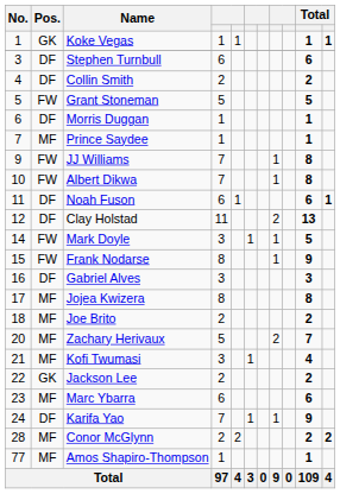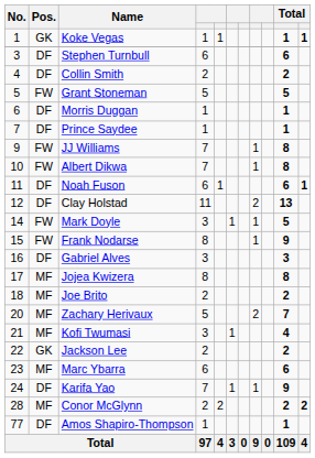 <table class="wikitable sortable" style="text-align: center;">
 <tr>
 <th rowspan="2">No.</th>
 <th rowspan="2">Pos.</th>
 <th rowspan="2">Name</th>
 <th colspan="2"></th>
 <th colspan="2"></th>
 <th colspan="2"></th>
 <th colspan="2"><strong>Total</strong></th>
 </tr>
 <tr>
 <th></th>
 <th></th>
 <th></th>
 <th></th>
 <th></th>
 <th></th>
 <th></th>
 <th></th>
 </tr>
 <tr>
 <td>1</td>
 <td>GK</td>
 <td align="left"> <a href='#'>Koke Vegas</a></td>
 <td>1</td>
 <td>1</td>
 <td></td>
 <td></td>
 <td></td>
 <td></td>
 <td><strong>1</strong></td>
 <td><strong>1</strong></td>
 </tr>
 <tr>
 </tr>
 <tr>
 <td>3</td>
 <td>DF</td>
 <td align="left"> <a href='#'>Stephen Turnbull</a></td>
 <td>6</td>
 <td></td>
 <td></td>
 <td></td>
 <td></td>
 <td></td>
 <td><strong>6</strong></td>
 <td></td>
 </tr>
 <tr>
 <td>4</td>
 <td>DF</td>
 <td align="left"> <a href='#'>Collin Smith</a></td>
 <td>2</td>
 <td></td>
 <td></td>
 <td></td>
 <td></td>
 <td></td>
 <td><strong>2</strong></td>
 <td></td>
 </tr>
 <tr>
 <td>5</td>
 <td>FW</td>
 <td align="left"> <a href='#'>Grant Stoneman</a></td>
 <td>5</td>
 <td></td>
 <td></td>
 <td></td>
 <td></td>
 <td></td>
 <td><strong>5</strong></td>
 <td></td>
 </tr>
 <tr>
 <td>6</td>
 <td>DF</td>
 <td align="left"> <a href='#'>Morris Duggan</a></td>
 <td>1</td>
 <td></td>
 <td></td>
 <td></td>
 <td></td>
 <td></td>
 <td><strong>1</strong></td>
 <td></td>
 </tr>
 <tr>
 <td>7</td>
-<td>MF</td>
+<td>DF</td>
 <td align="left"> <a href='#'>Prince Saydee</a></td>
 <td>1</td>
 <td></td>
 <td></td>
 <td></td>
 <td></td>
 <td></td>
 <td><strong>1</strong></td>
 <td></td>
 </tr>
 <tr>
 <td>9</td>
 <td>FW</td>
 <td align="left"> <a href='#'>JJ Williams</a></td>
 <td>7</td>
 <td></td>
 <td></td>
 <td></td>
 <td>1</td>
 <td></td>
 <td><strong>8</strong></td>
 <td></td>
 </tr>
 <tr>
 <td>10</td>
 <td>FW</td>
 <td align="left"> <a href='#'>Albert Dikwa</a></td>
 <td>7</td>
 <td></td>
 <td></td>
 <td></td>
 <td>1</td>
 <td></td>
 <td><strong>8</strong></td>
 <td></td>
 </tr>
 <tr>
 <td>11</td>
 <td>DF</td>
 <td align="left"> <a href='#'>Noah Fuson</a></td>
 <td>6</td>
 <td>1</td>
 <td></td>
 <td></td>
 <td></td>
 <td></td>
 <td><strong>6</strong></td>
 <td><strong>1</strong></td>
 </tr>
 <tr>
 <td>12</td>
 <td>DF</td>
 <td align="left"> Clay Holstad</td>
 <td>11</td>
 <td></td>
 <td></td>
 <td></td>
 <td>2</td>
 <td></td>
 <td><strong>13</strong></td>
 <td></td>
 </tr>
 <tr>
 <td>14</td>
 <td>FW</td>
 <td align="left"> <a href='#'>Mark Doyle</a></td>
 <td>3</td>
 <td></td>
 <td>1</td>
 <td></td>
 <td>1</td>
 <td></td>
 <td><strong>5</strong></td>
 <td></td>
 </tr>
 <tr>
 <td>15</td>
 <td>FW</td>
 <td align="left"> <a href='#'>Frank Nodarse</a></td>
 <td>8</td>
 <td></td>
 <td></td>
 <td></td>
 <td>1</td>
 <td></td>
 <td><strong>9</strong></td>
 <td></td>
 </tr>
 <tr>
 <td>16</td>
 <td>DF</td>
 <td align="left"> <a href='#'>Gabriel Alves</a></td>
 <td>3</td>
 <td></td>
 <td></td>
 <td></td>
 <td></td>
 <td></td>
 <td><strong>3</strong></td>
 <td></td>
 </tr>
 <tr>
 <td>17</td>
 <td>MF</td>
 <td align="left"> <a href='#'>Jojea Kwizera</a></td>
 <td>8</td>
 <td></td>
 <td></td>
 <td></td>
 <td></td>
 <td></td>
 <td><strong>8</strong></td>
 <td></td>
 </tr>
 <tr>
 <td>18</td>
 <td>MF</td>
 <td align="left"> <a href='#'>Joe Brito</a></td>
 <td>2</td>
 <td></td>
 <td></td>
 <td></td>
 <td></td>
 <td></td>
 <td><strong>2</strong></td>
 <td></td>
 </tr>
 <tr>
 <td>20</td>
 <td>MF</td>
 <td align="left"> <a href='#'>Zachary Herivaux</a></td>
 <td>5</td>
 <td></td>
 <td></td>
 <td></td>
 <td>2</td>
 <td></td>
 <td><strong>7</strong></td>
 <td></td>
 </tr>
 <tr>
 <td>21</td>
 <td>MF</td>
 <td align="left"> <a href='#'>Kofi Twumasi</a></td>
 <td>3</td>
 <td></td>
 <td>1</td>
 <td></td>
 <td></td>
 <td></td>
 <td><strong>4</strong></td>
 <td></td>
 </tr>
 <tr>
 <td>22</td>
 <td>GK</td>
 <td align="left"> <a href='#'>Jackson Lee</a></td>
 <td>2</td>
 <td></td>
 <td></td>
 <td></td>
 <td></td>
 <td></td>
 <td><strong>2</strong></td>
 <td></td>
 </tr>
 <tr>
 <td>23</td>
 <td>MF</td>
 <td align="left"> <a href='#'>Marc Ybarra</a></td>
 <td>6</td>
 <td></td>
 <td></td>
 <td></td>
 <td></td>
 <td></td>
 <td><strong>6</strong></td>
 <td></td>
 </tr>
 <tr>
 <td>24</td>
 <td>DF</td>
 <td align="left"> <a href='#'>Karifa Yao</a></td>
 <td>7</td>
 <td></td>
 <td>1</td>
 <td></td>
 <td>1</td>
 <td></td>
 <td><strong>9</strong></td>
 <td></td>
 </tr>
 <tr>
 <td>28</td>
 <td>MF</td>
 <td align="left"> <a href='#'>Conor McGlynn</a></td>
 <td>2</td>
 <td>2</td>
 <td></td>
 <td></td>
 <td></td>
 <td></td>
 <td><strong>2</strong></td>
 <td><strong>2</strong></td>
 </tr>
 <tr>
 <td>77</td>
-<td>MF</td>
+<td>DF</td>
 <td align="left"> <a href='#'>Amos Shapiro-Thompson</a></td>
 <td>1</td>
 <td></td>
 <td></td>
 <td></td>
 <td></td>
 <td></td>
 <td><strong>1</strong></td>
 <td></td>
 </tr>
 <tr>
 <th colspan="3">Total</th>
 <th>97</th>
 <th>4</th>
 <th>3</th>
 <th>0</th>
 <th>9</th>
 <th>0</th>
 <th>109</th>
 <th>4</th>
 </tr>
 </table>
